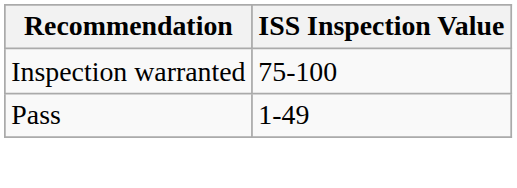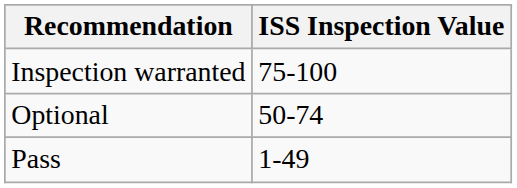 <table class="wikitable unsortable">
 <tr>
 <th>Recommendation</th>
 <th>ISS Inspection Value</th>
 </tr>
 <tr>
 <td>Inspection warranted</td>
 <td>75-100</td>
 </tr>
 <tr>
+<td>Optional</td>
+<td>50-74</td>
+</tr>
+<tr>
 <td>Pass</td>
 <td>1-49</td>
 </tr>
 </table>
